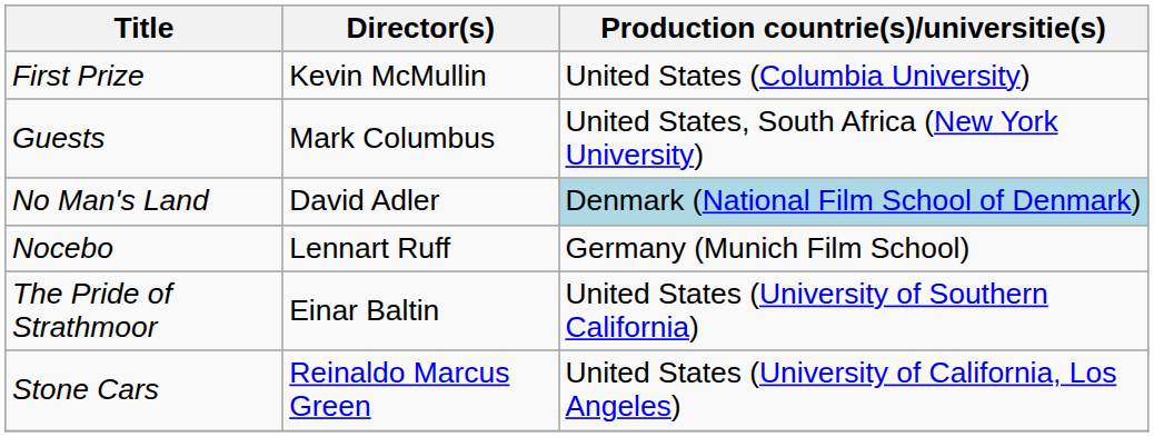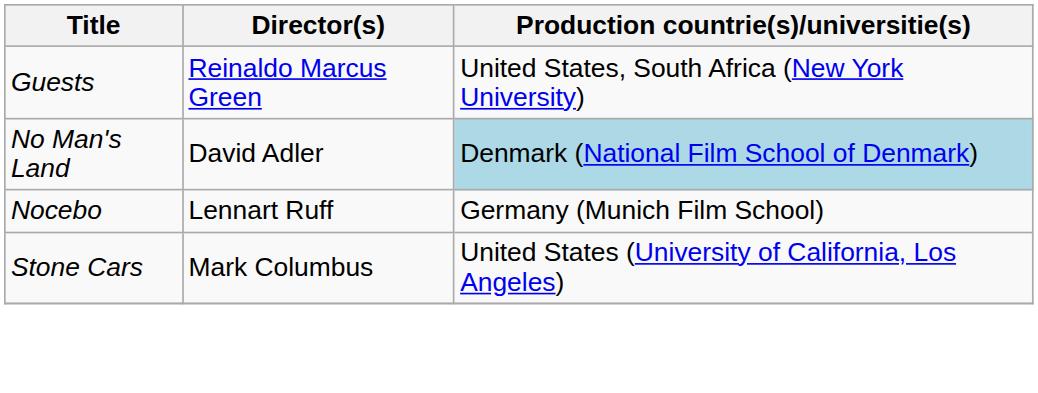 <table class="sortable wikitable" style="width:100%; margin-bottom:4px" cellpadding="5">
 <tr>
 <th scope="col">Title</th>
 <th scope="col">Director(s)</th>
 <th scope="col">Production countrie(s)/universitie(s)</th>
 </tr>
 <tr>
-<td><em>First Prize</em></td>
-<td>Kevin McMullin</td>
-<td>United States (<a href='#'>Columbia University</a>)</td>
-</tr>
-<tr>
 <td><em>Guests</em></td>
-<td>Mark Columbus</td>
+<td><a href='#'>Reinaldo Marcus Green</a></td>
 <td>United States, South Africa (<a href='#'>New York University</a>)</td>
 </tr>
 <tr>
 <td><em>No Man's Land</em></td>
 <td>David Adler</td>
 <td style="background: lightblue;">Denmark (<a href='#'>National Film School of Denmark</a>)</td>
 </tr>
 <tr>
 <td><em>Nocebo</em></td>
 <td>Lennart Ruff</td>
 <td>Germany (Munich Film School)</td>
 </tr>
 <tr>
-<td><em>The Pride of Strathmoor</em></td>
-<td>Einar Baltin</td>
-<td>United States (<a href='#'>University of Southern California</a>)</td>
-</tr>
-<tr>
 <td><em>Stone Cars</em></td>
-<td><a href='#'>Reinaldo Marcus Green</a></td>
+<td>Mark Columbus</td>
 <td>United States (<a href='#'>University of California, Los Angeles</a>)</td>
 </tr>
 <tr>
 </tr>
 </table>
